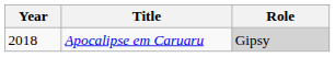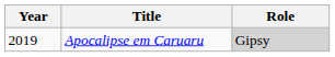 <table class="wikitable sortable">
 <tr>
 <th width=055>Year</th>
 <th width=180>Title</th>
 <th width=100>Role</th>
 </tr>
 <tr>
-<td>2018</td>
+<td>2019</td>
 <td><em><a href='#'>Apocalipse em Caruaru</a></em></td>
 <td style="background: lightgrey;">Gipsy</td>
 </tr>
 </table>
